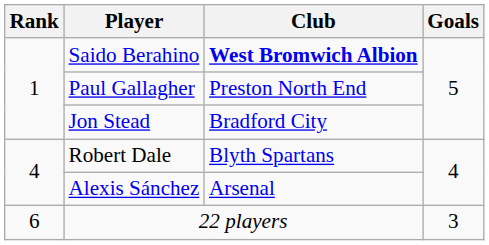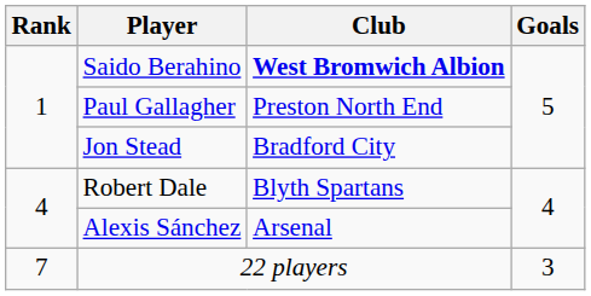 <table class="wikitable sortable" style="text-align:center">
 <tr>
 <th>Rank</th>
 <th>Player</th>
 <th>Club</th>
 <th>Goals</th>
 </tr>
 <tr>
 <td rowspan=3>1</td>
 <td align=left> <a href='#'>Saido Berahino</a></td>
 <td align=left><strong><a href='#'>West Bromwich Albion</a></strong></td>
 <td rowspan=3>5</td>
 </tr>
 <tr>
 <td align=left> <a href='#'>Paul Gallagher</a></td>
 <td align=left><a href='#'>Preston North End</a></td>
 </tr>
 <tr>
 <td align=left> <a href='#'>Jon Stead</a></td>
 <td align=left><a href='#'>Bradford City</a></td>
 </tr>
 <tr>
 <td rowspan=2>4</td>
 <td align=left> Robert Dale</td>
 <td align=left><a href='#'>Blyth Spartans</a></td>
 <td rowspan=2>4</td>
 </tr>
 <tr>
 <td align=left> <a href='#'>Alexis Sánchez</a></td>
 <td align=left><a href='#'>Arsenal</a></td>
 </tr>
 <tr>
-<td>6</td>
+<td>7</td>
 <td align=center colspan=2><em>22 players</em></td>
 <td>3</td>
 </tr>
 </table>
